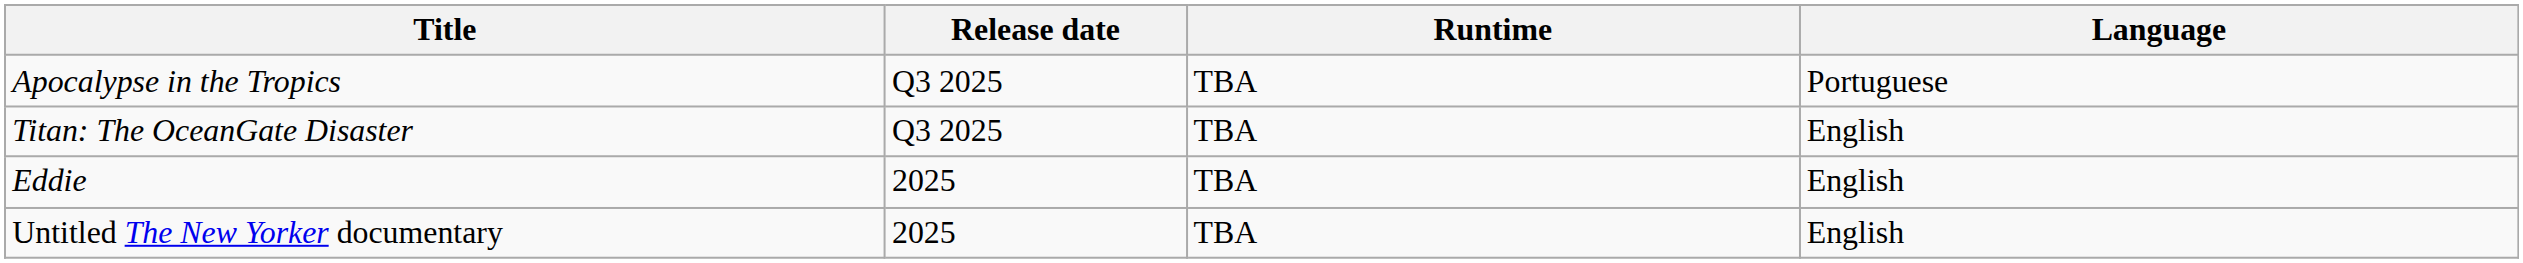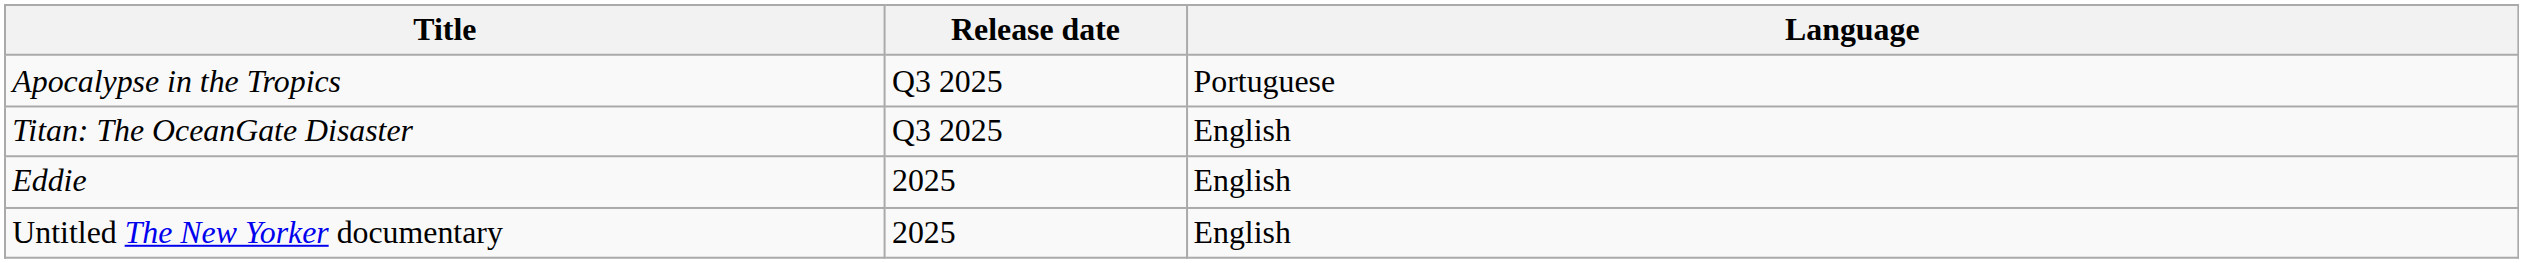 <table class="wikitable sortable" style="width:100%;" id="documentaries_upcoming">
 <tr>
 <th style="width:35%;">Title</th>
 <th scope="col" style="width:12%;">Release date</th>
-<th>Runtime</th>
 <th>Language</th>
 </tr>
 <tr>
 <td><em>Apocalypse in the Tropics</em></td>
 <td>Q3 2025</td>
-<td>TBA</td>
 <td>Portuguese</td>
 </tr>
 <tr>
 <td><em>Titan: The OceanGate Disaster</em></td>
 <td>Q3 2025</td>
-<td>TBA</td>
 <td>English</td>
 </tr>
 <tr>
 <td><em>Eddie</em></td>
 <td>2025</td>
-<td>TBA</td>
 <td>English</td>
 </tr>
 <tr>
 <td>Untitled <em><a href='#'>The New Yorker</a></em> documentary</td>
 <td>2025</td>
-<td>TBA</td>
 <td>English</td>
 </tr>
 </table>
